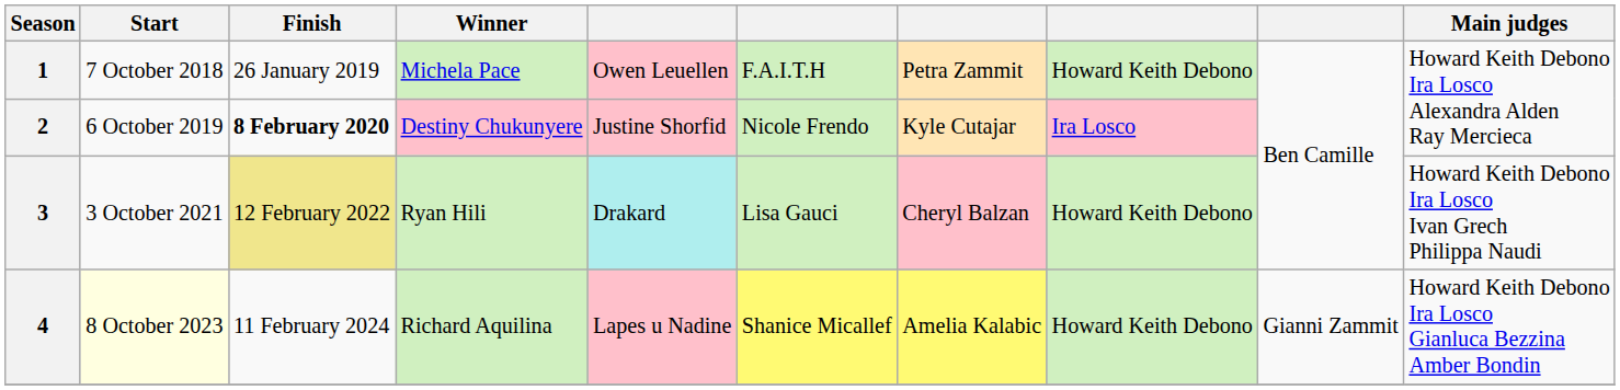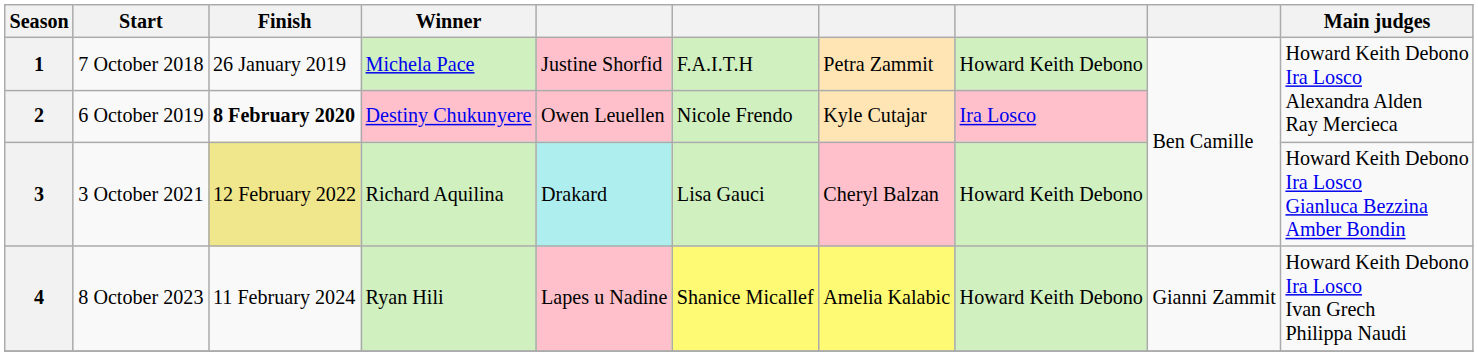 <table class="wikitable" style="font-size:85%;">
 <tr>
 <th scope="col">Season</th>
 <th scope="col">Start</th>
 <th scope="col">Finish</th>
 <th scope="col">Winner</th>
 <th scope="col"></th>
 <th scope="col"></th>
 <th scope="col"></th>
 <th scope="col"></th>
 <th scope="col"></th>
 <th scope="col">Main judges</th>
 </tr>
 <tr>
 <th scope="row">1</th>
 <td>7 October 2018</td>
 <td>26 January 2019</td>
 <td bgcolor="#d0f0c0"><a href='#'>Michela Pace</a></td>
-<td bgcolor="pink">Owen Leuellen</td>
+<td bgcolor="pink">Justine Shorfid</td>
 <td bgcolor="#d0f0c0">F.A.I.T.H</td>
 <td bgcolor="#ffe5b4">Petra Zammit</td>
 <td bgcolor="#d0f0c0">Howard Keith Debono</td>
 <td rowspan="3">Ben Camille</td>
 <td rowspan="2">Howard Keith Debono<br><a href='#'>Ira Losco</a><br>Alexandra Alden<br>Ray Mercieca</td>
 </tr>
 <tr>
 <th scope="row">2</th>
 <td>6 October 2019</td>
 <td><strong>8 February 2020</strong></td>
 <td bgcolor="pink"><a href='#'>Destiny Chukunyere</a></td>
-<td bgcolor="pink">Justine Shorfid</td>
+<td bgcolor="pink">Owen Leuellen</td>
 <td bgcolor="#d0f0c0">Nicole Frendo</td>
 <td bgcolor="#ffe5b4">Kyle Cutajar</td>
 <td bgcolor="pink"><a href='#'>Ira Losco</a></td>
 </tr>
 <tr>
 <th scope="row">3</th>
 <td>3 October 2021</td>
 <td style="background: khaki;">12 February 2022</td>
-<td bgcolor="#d0f0c0">Ryan Hili</td>
+<td bgcolor="#d0f0c0">Richard Aquilina</td>
 <td bgcolor="#afeeee">Drakard</td>
 <td bgcolor="#d0f0c0">Lisa Gauci</td>
 <td bgcolor="pink">Cheryl Balzan</td>
 <td bgcolor="#d0f0c0">Howard Keith Debono</td>
-<td>Howard Keith Debono<br><a href='#'>Ira Losco</a><br>Ivan Grech<br>Philippa Naudi</td>
+<td>Howard Keith Debono<br><a href='#'>Ira Losco</a><br><a href='#'>Gianluca Bezzina</a><br><a href='#'>Amber Bondin</a></td>
 </tr>
 <tr>
 <th scope="row">4</th>
-<td style="background: lightyellow;">8 October 2023</td>
+<td>8 October 2023</td>
 <td>11 February 2024</td>
-<td bgcolor="#d0f0c0">Richard Aquilina</td>
+<td bgcolor="#d0f0c0">Ryan Hili</td>
 <td bgcolor="pink">Lapes u Nadine</td>
 <td bgcolor="#fffa73">Shanice Micallef</td>
 <td bgcolor="#fffa73">Amelia Kalabic</td>
 <td bgcolor="#d0f0c0">Howard Keith Debono</td>
 <td>Gianni Zammit</td>
-<td>Howard Keith Debono<br><a href='#'>Ira Losco</a><br><a href='#'>Gianluca Bezzina</a><br><a href='#'>Amber Bondin</a></td>
+<td>Howard Keith Debono<br><a href='#'>Ira Losco</a><br>Ivan Grech<br>Philippa Naudi</td>
 </tr>
 <tr>
 </tr>
 </table>
